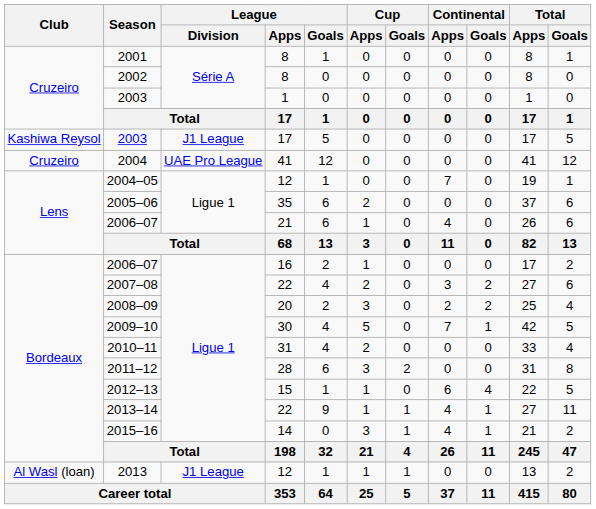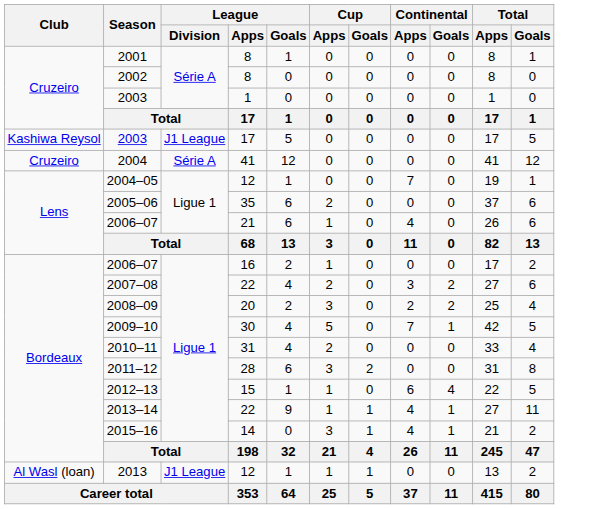 <table class="wikitable" style="text-align:center">
 <tr>
 <th rowspan="2">Club</th>
 <th rowspan="2">Season</th>
 <th colspan="3">League</th>
 <th colspan="2">Cup</th>
 <th colspan="2">Continental</th>
 <th colspan="2">Total</th>
 </tr>
 <tr>
 <th>Division</th>
 <th>Apps</th>
 <th>Goals</th>
 <th>Apps</th>
 <th>Goals</th>
 <th>Apps</th>
 <th>Goals</th>
 <th>Apps</th>
 <th>Goals</th>
 </tr>
 <tr>
 <td rowspan="4"><a href='#'>Cruzeiro</a></td>
 <td>2001</td>
 <td rowspan="3"><a href='#'>Série A</a></td>
 <td>8</td>
 <td>1</td>
 <td>0</td>
 <td>0</td>
 <td>0</td>
 <td>0</td>
 <td>8</td>
 <td>1</td>
 </tr>
 <tr>
 <td>2002</td>
 <td>8</td>
 <td>0</td>
 <td>0</td>
 <td>0</td>
 <td>0</td>
 <td>0</td>
 <td>8</td>
 <td>0</td>
 </tr>
 <tr>
 <td>2003</td>
 <td>1</td>
 <td>0</td>
 <td>0</td>
 <td>0</td>
 <td>0</td>
 <td>0</td>
 <td>1</td>
 <td>0</td>
 </tr>
 <tr>
 <th colspan="2">Total</th>
 <th>17</th>
 <th>1</th>
 <th>0</th>
 <th>0</th>
 <th>0</th>
 <th>0</th>
 <th>17</th>
 <th>1</th>
 </tr>
 <tr>
 <td><a href='#'>Kashiwa Reysol</a></td>
 <td><a href='#'>2003</a></td>
 <td><a href='#'>J1 League</a></td>
 <td>17</td>
 <td>5</td>
 <td>0</td>
 <td>0</td>
 <td>0</td>
 <td>0</td>
 <td>17</td>
 <td>5</td>
 </tr>
 <tr>
 <td><a href='#'>Cruzeiro</a></td>
 <td>2004</td>
-<td><a href='#'>UAE Pro League</a></td>
+<td><a href='#'>Série A</a></td>
 <td>41</td>
 <td>12</td>
 <td>0</td>
 <td>0</td>
 <td>0</td>
 <td>0</td>
 <td>41</td>
 <td>12</td>
 </tr>
 <tr>
 <td rowspan="4"><a href='#'>Lens</a></td>
 <td>2004–05</td>
 <td rowspan="3">Ligue 1</td>
 <td>12</td>
 <td>1</td>
 <td>0</td>
 <td>0</td>
 <td>7</td>
 <td>0</td>
 <td>19</td>
 <td>1</td>
 </tr>
 <tr>
 <td>2005–06</td>
 <td>35</td>
 <td>6</td>
 <td>2</td>
 <td>0</td>
 <td>0</td>
 <td>0</td>
 <td>37</td>
 <td>6</td>
 </tr>
 <tr>
 <td>2006–07</td>
 <td>21</td>
 <td>6</td>
 <td>1</td>
 <td>0</td>
 <td>4</td>
 <td>0</td>
 <td>26</td>
 <td>6</td>
 </tr>
 <tr>
 <th colspan="2">Total</th>
 <th>68</th>
 <th>13</th>
 <th>3</th>
 <th>0</th>
 <th>11</th>
 <th>0</th>
 <th>82</th>
 <th>13</th>
 </tr>
 <tr>
 <td rowspan="10"><a href='#'>Bordeaux</a></td>
 <td>2006–07</td>
 <td rowspan="9"><a href='#'>Ligue 1</a></td>
 <td>16</td>
 <td>2</td>
 <td>1</td>
 <td>0</td>
 <td>0</td>
 <td>0</td>
 <td>17</td>
 <td>2</td>
 </tr>
 <tr>
 <td>2007–08</td>
 <td>22</td>
 <td>4</td>
 <td>2</td>
 <td>0</td>
 <td>3</td>
 <td>2</td>
 <td>27</td>
 <td>6</td>
 </tr>
 <tr>
 <td>2008–09</td>
 <td>20</td>
 <td>2</td>
 <td>3</td>
 <td>0</td>
 <td>2</td>
 <td>2</td>
 <td>25</td>
 <td>4</td>
 </tr>
 <tr>
 <td>2009–10</td>
 <td>30</td>
 <td>4</td>
 <td>5</td>
 <td>0</td>
 <td>7</td>
 <td>1</td>
 <td>42</td>
 <td>5</td>
 </tr>
 <tr>
 <td>2010–11</td>
 <td>31</td>
 <td>4</td>
 <td>2</td>
 <td>0</td>
 <td>0</td>
 <td>0</td>
 <td>33</td>
 <td>4</td>
 </tr>
 <tr>
 <td>2011–12</td>
 <td>28</td>
 <td>6</td>
 <td>3</td>
 <td>2</td>
 <td>0</td>
 <td>0</td>
 <td>31</td>
 <td>8</td>
 </tr>
 <tr>
 <td>2012–13</td>
 <td>15</td>
 <td>1</td>
 <td>1</td>
 <td>0</td>
 <td>6</td>
 <td>4</td>
 <td>22</td>
 <td>5</td>
 </tr>
 <tr>
 <td>2013–14</td>
 <td>22</td>
 <td>9</td>
 <td>1</td>
 <td>1</td>
 <td>4</td>
 <td>1</td>
 <td>27</td>
 <td>11</td>
 </tr>
 <tr>
 <td>2015–16</td>
 <td>14</td>
 <td>0</td>
 <td>3</td>
 <td>1</td>
 <td>4</td>
 <td>1</td>
 <td>21</td>
 <td>2</td>
 </tr>
 <tr>
 <th colspan="2">Total</th>
 <th>198</th>
 <th>32</th>
 <th>21</th>
 <th>4</th>
 <th>26</th>
 <th>11</th>
 <th>245</th>
 <th>47</th>
 </tr>
 <tr>
 <td><a href='#'>Al Wasl</a> (loan)</td>
 <td>2013</td>
 <td><a href='#'>J1 League</a></td>
 <td>12</td>
 <td>1</td>
 <td>1</td>
 <td>1</td>
 <td>0</td>
 <td>0</td>
 <td>13</td>
 <td>2</td>
 </tr>
 <tr>
 <th colspan="3">Career total</th>
 <th>353</th>
 <th>64</th>
 <th>25</th>
 <th>5</th>
 <th>37</th>
 <th>11</th>
 <th>415</th>
 <th>80</th>
 </tr>
 </table>
